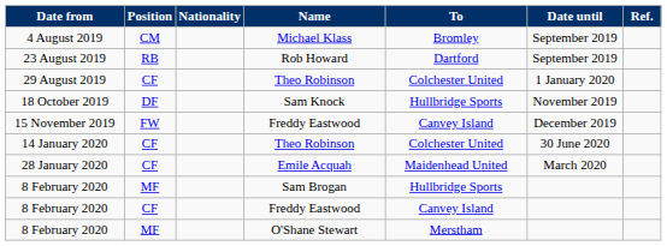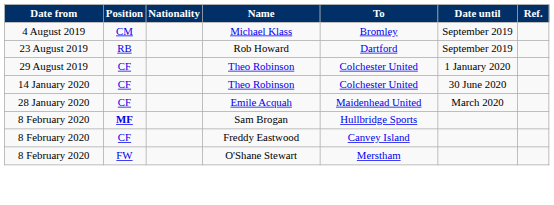 <table class="wikitable"  style="text-align:center; font-size:90%; ">
 <tr>
 <th style="background:#003067; color:#FFFFFF; width:125px;">Date from</th>
 <th style="background:#003067; color:#FFFFFF; width:50px;">Position</th>
 <th style="background:#003067; color:#FFFFFF; width:50px;">Nationality</th>
 <th style="background:#003067; color:#FFFFFF; width:150px;">Name</th>
 <th style="background:#003067; color:#FFFFFF; width:150px;">To</th>
 <th style="background:#003067; color:#FFFFFF; width:100px;">Date until</th>
 <th style="background:#003067; color:#FFFFFF; width:35px;">Ref.</th>
 </tr>
 <tr>
 <td>4 August 2019</td>
 <td><a href='#'>CM</a></td>
 <td></td>
 <td><a href='#'>Michael Klass</a></td>
 <td> <a href='#'>Bromley</a></td>
 <td>September 2019</td>
 <td></td>
 </tr>
 <tr>
 <td>23 August 2019</td>
 <td><a href='#'>RB</a></td>
 <td></td>
 <td>Rob Howard</td>
 <td> <a href='#'>Dartford</a></td>
 <td>September 2019</td>
 <td></td>
 </tr>
 <tr>
 <td>29 August 2019</td>
 <td><a href='#'>CF</a></td>
 <td></td>
 <td><a href='#'>Theo Robinson</a></td>
 <td> <a href='#'>Colchester United</a></td>
 <td>1 January 2020</td>
 <td></td>
 </tr>
 <tr>
-<td>18 October 2019</td>
-<td><a href='#'>DF</a></td>
-<td></td>
-<td>Sam Knock</td>
-<td> <a href='#'>Hullbridge Sports</a></td>
-<td>November 2019</td>
-<td></td>
-</tr>
-<tr>
-<td>15 November 2019</td>
-<td><a href='#'>FW</a></td>
-<td></td>
-<td>Freddy Eastwood</td>
-<td> <a href='#'>Canvey Island</a></td>
-<td>December 2019</td>
-<td></td>
-</tr>
-<tr>
 <td>14 January 2020</td>
 <td><a href='#'>CF</a></td>
 <td></td>
 <td><a href='#'>Theo Robinson</a></td>
 <td> <a href='#'>Colchester United</a></td>
 <td>30 June 2020</td>
 <td></td>
 </tr>
 <tr>
 <td>28 January 2020</td>
 <td><a href='#'>CF</a></td>
 <td></td>
 <td><a href='#'>Emile Acquah</a></td>
 <td> <a href='#'>Maidenhead United</a></td>
 <td>March 2020</td>
 <td></td>
 </tr>
 <tr>
 <td>8 February 2020</td>
-<td><a href='#'>MF</a></td>
+<td><strong><a href='#'>MF</a></strong></td>
 <td></td>
 <td>Sam Brogan</td>
 <td> <a href='#'>Hullbridge Sports</a></td>
 <td></td>
 <td></td>
 </tr>
 <tr>
 <td>8 February 2020</td>
 <td><a href='#'>CF</a></td>
 <td></td>
 <td>Freddy Eastwood</td>
 <td> <a href='#'>Canvey Island</a></td>
 <td></td>
 <td></td>
 </tr>
 <tr>
 <td>8 February 2020</td>
-<td><a href='#'>MF</a></td>
+<td><a href='#'>FW</a></td>
 <td></td>
 <td>O'Shane Stewart</td>
 <td> <a href='#'>Merstham</a></td>
 <td></td>
 <td></td>
 </tr>
 </table>
